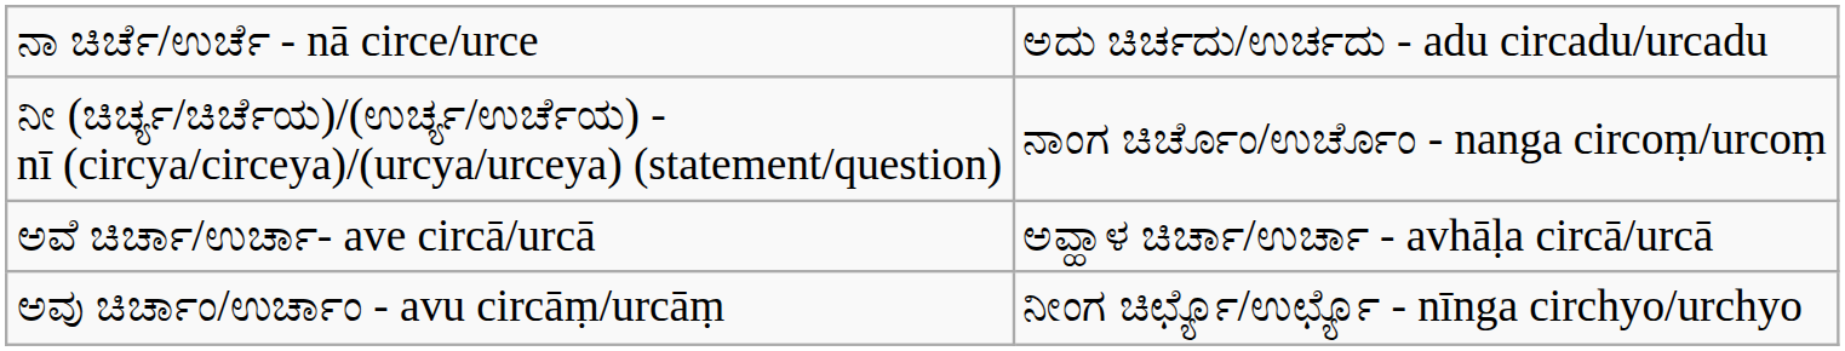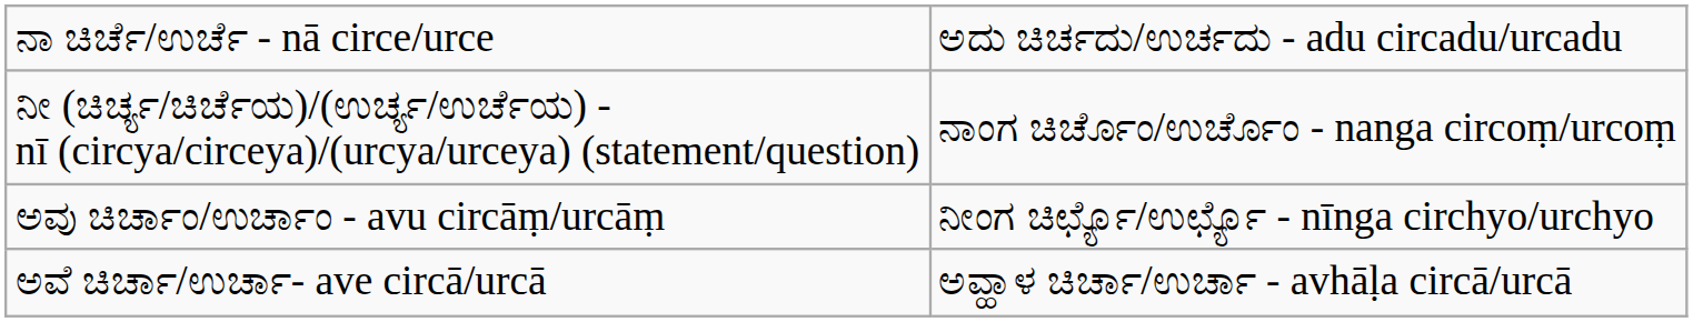 <table class="wikitable mw-collapsible mw-collapsed">
 <tr>
 <td>ನಾ ಚಿರ್ಚೆ/ಉರ್ಚೆ - nā circe/urce</td>
 <td>ಅದು ಚಿರ್ಚದು/ಉರ್ಚದು - adu circadu/urcadu</td>
 </tr>
 <tr>
 <td>ನೀ (ಚಿರ್ಚ್ಯ/ಚಿರ್ಚೆಯ)/(ಉರ್ಚ್ಯ/ಉರ್ಚೆಯ) -<br>nī (circya/circeya)/(urcya/urceya) (statement/question)</td>
 <td>ನಾಂಗ ಚಿರ್ಚೊಂ/ಉರ್ಚೊಂ - nanga circoṃ/urcoṃ</td>
 </tr>
 <tr>
+<td>ಅವು ಚಿರ್ಚಾಂ/ಉರ್ಚಾಂ - avu circāṃ/urcāṃ</td>
+<td>ನೀಂಗ ಚಿರ್ಛ್ಯೊ/ಉರ್ಛ್ಯೊ - nīnga circhyo/urchyo</td>
+</tr>
+<tr>
 <td>ಅವೆ ಚಿರ್ಚಾ/ಉರ್ಚಾ- ave circā/urcā</td>
 <td>ಅವ್ಹಾಳ ಚಿರ್ಚಾ/ಉರ್ಚಾ - avhāḷa circā/urcā</td>
 </tr>
-<tr>
-<td>ಅವು ಚಿರ್ಚಾಂ/ಉರ್ಚಾಂ - avu circāṃ/urcāṃ</td>
-<td>ನೀಂಗ ಚಿರ್ಛ್ಯೊ/ಉರ್ಛ್ಯೊ - nīnga circhyo/urchyo</td>
-</tr>
 </table>
